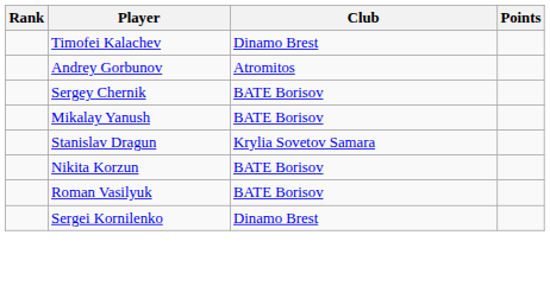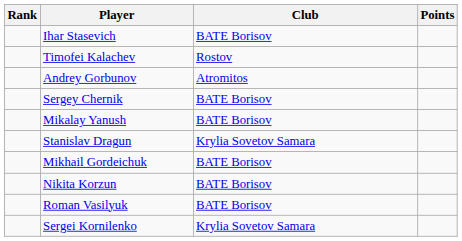 <table class="wikitable" style="font-size:95%;">
 <tr>
 <th>Rank</th>
 <th width="175pt">Player</th>
 <th width="260pt">Club</th>
 <th>Points</th>
 </tr>
 <tr>
 <td></td>
+<td><a href='#'>Ihar Stasevich</a></td>
+<td> <a href='#'>BATE Borisov</a></td>
+<td></td>
+</tr>
+<tr>
+<td></td>
 <td><a href='#'>Timofei Kalachev</a></td>
-<td> <a href='#'>Dinamo Brest</a></td>
+<td> <a href='#'>Rostov</a></td>
 <td></td>
 </tr>
 <tr>
 <td></td>
 <td><a href='#'>Andrey Gorbunov</a></td>
 <td> <a href='#'>Atromitos</a></td>
 <td></td>
 </tr>
 <tr>
 <td></td>
 <td><a href='#'>Sergey Chernik</a></td>
 <td> <a href='#'>BATE Borisov</a></td>
 <td></td>
 </tr>
 <tr>
 <td></td>
 <td><a href='#'>Mikalay Yanush</a></td>
 <td> <a href='#'>BATE Borisov</a></td>
 <td></td>
 </tr>
 <tr>
 <td></td>
 <td><a href='#'>Stanislav Dragun</a></td>
 <td> <a href='#'>Krylia Sovetov Samara</a></td>
 <td></td>
 </tr>
 <tr>
 <td></td>
+<td><a href='#'>Mikhail Gordeichuk</a></td>
+<td> <a href='#'>BATE Borisov</a></td>
+<td></td>
+</tr>
+<tr>
+<td></td>
 <td><a href='#'>Nikita Korzun</a></td>
 <td> <a href='#'>BATE Borisov</a></td>
 <td></td>
 </tr>
 <tr>
 <td></td>
 <td><a href='#'>Roman Vasilyuk</a></td>
 <td> <a href='#'>BATE Borisov</a></td>
 <td></td>
 </tr>
 <tr>
 <td></td>
 <td><a href='#'>Sergei Kornilenko</a></td>
-<td> <a href='#'>Dinamo Brest</a></td>
+<td> <a href='#'>Krylia Sovetov Samara</a></td>
 <td></td>
 </tr>
 </table>
